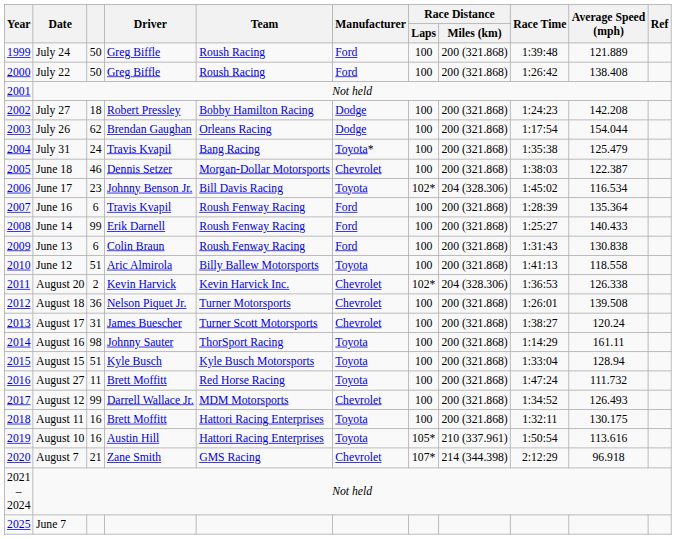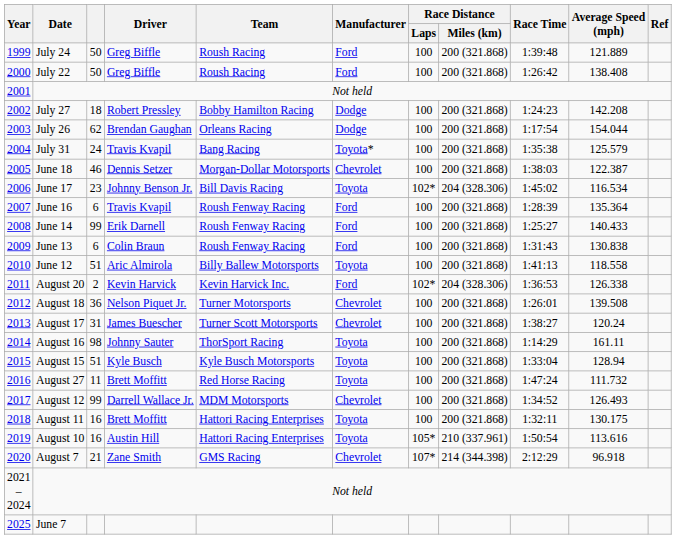 <table class="wikitable" style="font-size: 95%;">
 <tr>
 <th rowspan="2">Year</th>
 <th rowspan="2">Date</th>
 <th rowspan="2"></th>
 <th rowspan="2">Driver</th>
 <th rowspan="2">Team</th>
 <th rowspan="2">Manufacturer</th>
 <th colspan="2">Race Distance</th>
 <th rowspan="2">Race Time</th>
 <th rowspan="2">Average Speed<br>(mph)</th>
 <th rowspan="2">Ref</th>
 </tr>
 <tr>
 <th>Laps</th>
 <th>Miles (km)</th>
 </tr>
 <tr>
 <td><a href='#'>1999</a></td>
 <td>July 24</td>
 <td align="center">50</td>
 <td><a href='#'>Greg Biffle</a></td>
 <td><a href='#'>Roush Racing</a></td>
 <td><a href='#'>Ford</a></td>
 <td align="center">100</td>
 <td align="center">200 (321.868)</td>
 <td align="center">1:39:48</td>
 <td align="center">121.889</td>
 <td align="center"></td>
 </tr>
 <tr>
 <td><a href='#'>2000</a></td>
 <td>July 22</td>
 <td align="center">50</td>
 <td><a href='#'>Greg Biffle</a></td>
 <td><a href='#'>Roush Racing</a></td>
 <td><a href='#'>Ford</a></td>
 <td align="center">100</td>
 <td align="center">200 (321.868)</td>
 <td align="center">1:26:42</td>
 <td align="center">138.408</td>
 <td align="center"></td>
 </tr>
 <tr>
 <td><a href='#'>2001</a></td>
 <td colspan=10 style="text-align:center;"><em>Not held</em></td>
 </tr>
 <tr>
 <td><a href='#'>2002</a></td>
 <td>July 27</td>
 <td align="center">18</td>
 <td><a href='#'>Robert Pressley</a></td>
 <td><a href='#'>Bobby Hamilton Racing</a></td>
 <td><a href='#'>Dodge</a></td>
 <td align="center">100</td>
 <td align="center">200 (321.868)</td>
 <td align="center">1:24:23</td>
 <td align="center">142.208</td>
 <td align="center"></td>
 </tr>
 <tr>
 <td><a href='#'>2003</a></td>
 <td>July 26</td>
 <td align="center">62</td>
 <td><a href='#'>Brendan Gaughan</a></td>
 <td><a href='#'>Orleans Racing</a></td>
 <td><a href='#'>Dodge</a></td>
 <td align="center">100</td>
 <td align="center">200 (321.868)</td>
 <td align="center">1:17:54</td>
 <td align="center">154.044</td>
 <td align="center"></td>
 </tr>
 <tr>
 <td><a href='#'>2004</a></td>
 <td>July 31</td>
 <td align="center">24</td>
 <td><a href='#'>Travis Kvapil</a></td>
 <td><a href='#'>Bang Racing</a></td>
 <td><a href='#'>Toyota</a>*</td>
 <td align="center">100</td>
 <td align="center">200 (321.868)</td>
 <td align="center">1:35:38</td>
-<td align="center">125.479</td>
+<td align="center">125.579</td>
 <td align="center"></td>
 </tr>
 <tr>
 <td><a href='#'>2005</a></td>
 <td>June 18</td>
 <td align="center">46</td>
 <td><a href='#'>Dennis Setzer</a></td>
 <td><a href='#'>Morgan-Dollar Motorsports</a></td>
 <td><a href='#'>Chevrolet</a></td>
 <td align="center">100</td>
 <td align="center">200 (321.868)</td>
 <td align="center">1:38:03</td>
 <td align="center">122.387</td>
 <td align="center"></td>
 </tr>
 <tr>
 <td><a href='#'>2006</a></td>
 <td>June 17</td>
 <td align="center">23</td>
 <td><a href='#'>Johnny Benson Jr.</a></td>
 <td><a href='#'>Bill Davis Racing</a></td>
 <td><a href='#'>Toyota</a></td>
 <td align="center">102*</td>
 <td align="center">204 (328.306)</td>
 <td align="center">1:45:02</td>
 <td align="center">116.534</td>
 <td align="center"></td>
 </tr>
 <tr>
 <td><a href='#'>2007</a></td>
 <td>June 16</td>
 <td align="center">6</td>
 <td><a href='#'>Travis Kvapil</a></td>
 <td><a href='#'>Roush Fenway Racing</a></td>
 <td><a href='#'>Ford</a></td>
 <td align="center">100</td>
 <td align="center">200 (321.868)</td>
 <td align="center">1:28:39</td>
 <td align="center">135.364</td>
 <td align="center"></td>
 </tr>
 <tr>
 <td><a href='#'>2008</a></td>
 <td>June 14</td>
 <td align="center">99</td>
 <td><a href='#'>Erik Darnell</a></td>
 <td><a href='#'>Roush Fenway Racing</a></td>
 <td><a href='#'>Ford</a></td>
 <td align="center">100</td>
 <td align="center">200 (321.868)</td>
 <td align="center">1:25:27</td>
 <td align="center">140.433</td>
 <td align="center"></td>
 </tr>
 <tr>
 <td><a href='#'>2009</a></td>
 <td>June 13</td>
 <td align="center">6</td>
 <td><a href='#'>Colin Braun</a></td>
 <td><a href='#'>Roush Fenway Racing</a></td>
 <td><a href='#'>Ford</a></td>
 <td align="center">100</td>
 <td align="center">200 (321.868)</td>
 <td align="center">1:31:43</td>
 <td align="center">130.838</td>
 <td align="center"></td>
 </tr>
 <tr>
 <td><a href='#'>2010</a></td>
 <td>June 12</td>
 <td align="center">51</td>
 <td><a href='#'>Aric Almirola</a></td>
 <td><a href='#'>Billy Ballew Motorsports</a></td>
 <td><a href='#'>Toyota</a></td>
 <td align="center">100</td>
 <td align="center">200 (321.868)</td>
 <td align="center">1:41:13</td>
 <td align="center">118.558</td>
 <td align="center"></td>
 </tr>
 <tr>
 <td><a href='#'>2011</a></td>
 <td>August 20</td>
 <td align="center">2</td>
 <td><a href='#'>Kevin Harvick</a></td>
 <td><a href='#'>Kevin Harvick Inc.</a></td>
-<td><a href='#'>Chevrolet</a></td>
+<td><a href='#'>Ford</a></td>
 <td align="center">102*</td>
 <td align="center">204 (328.306)</td>
 <td align="center">1:36:53</td>
 <td align="center">126.338</td>
 <td align="center"></td>
 </tr>
 <tr>
 <td><a href='#'>2012</a></td>
 <td>August 18</td>
 <td align="center">36</td>
 <td><a href='#'>Nelson Piquet Jr.</a></td>
 <td><a href='#'>Turner Motorsports</a></td>
 <td><a href='#'>Chevrolet</a></td>
 <td align="center">100</td>
 <td align="center">200 (321.868)</td>
 <td align="center">1:26:01</td>
 <td align="center">139.508</td>
 <td align="center"></td>
 </tr>
 <tr>
 <td><a href='#'>2013</a></td>
 <td>August 17</td>
 <td align="center">31</td>
 <td><a href='#'>James Buescher</a></td>
 <td><a href='#'>Turner Scott Motorsports</a></td>
 <td><a href='#'>Chevrolet</a></td>
 <td align="center">100</td>
 <td align="center">200 (321.868)</td>
 <td align="center">1:38:27</td>
 <td align="center">120.24</td>
 <td align="center"></td>
 </tr>
 <tr>
 <td><a href='#'>2014</a></td>
 <td>August 16</td>
 <td align="center">98</td>
 <td><a href='#'>Johnny Sauter</a></td>
 <td><a href='#'>ThorSport Racing</a></td>
 <td><a href='#'>Toyota</a></td>
 <td align="center">100</td>
 <td align="center">200 (321.868)</td>
 <td align="center">1:14:29</td>
 <td align="center">161.11</td>
 <td align="center"></td>
 </tr>
 <tr>
 <td><a href='#'>2015</a></td>
 <td>August 15</td>
 <td align="center">51</td>
 <td><a href='#'>Kyle Busch</a></td>
 <td><a href='#'>Kyle Busch Motorsports</a></td>
 <td><a href='#'>Toyota</a></td>
 <td align="center">100</td>
 <td align="center">200 (321.868)</td>
 <td align="center">1:33:04</td>
 <td align="center">128.94</td>
 <td align="center"></td>
 </tr>
 <tr>
 <td><a href='#'>2016</a></td>
 <td>August 27</td>
 <td align="center">11</td>
 <td><a href='#'>Brett Moffitt</a></td>
 <td><a href='#'>Red Horse Racing</a></td>
 <td><a href='#'>Toyota</a></td>
 <td style="text-align:center;">100</td>
 <td style="text-align:center;">200 (321.868)</td>
 <td style="text-align:center;">1:47:24</td>
 <td style="text-align:center;">111.732</td>
 <td align="center"></td>
 </tr>
 <tr>
 <td><a href='#'>2017</a></td>
 <td>August 12</td>
 <td align="center">99</td>
 <td><a href='#'>Darrell Wallace Jr.</a></td>
 <td><a href='#'>MDM Motorsports</a></td>
 <td><a href='#'>Chevrolet</a></td>
 <td style="text-align:center;">100</td>
 <td style="text-align:center;">200 (321.868)</td>
 <td style="text-align:center;">1:34:52</td>
 <td style="text-align:center;">126.493</td>
 <td align="center"></td>
 </tr>
 <tr>
 <td><a href='#'>2018</a></td>
 <td>August 11</td>
 <td align="center">16</td>
 <td><a href='#'>Brett Moffitt</a></td>
 <td><a href='#'>Hattori Racing Enterprises</a></td>
 <td><a href='#'>Toyota</a></td>
 <td style="text-align:center;">100</td>
 <td style="text-align:center;">200 (321.868)</td>
 <td style="text-align:center;">1:32:11</td>
 <td style="text-align:center;">130.175</td>
 <td align="center"></td>
 </tr>
 <tr>
 <td><a href='#'>2019</a></td>
 <td>August 10</td>
 <td align="center">16</td>
 <td><a href='#'>Austin Hill</a></td>
 <td><a href='#'>Hattori Racing Enterprises</a></td>
 <td><a href='#'>Toyota</a></td>
 <td style="text-align:center;">105*</td>
 <td style="text-align:center;">210 (337.961)</td>
 <td style="text-align:center;">1:50:54</td>
 <td style="text-align:center;">113.616</td>
 <td align="center"></td>
 </tr>
 <tr>
 <td><a href='#'>2020</a></td>
 <td>August 7</td>
 <td align="center">21</td>
 <td><a href='#'>Zane Smith</a></td>
 <td><a href='#'>GMS Racing</a></td>
 <td><a href='#'>Chevrolet</a></td>
 <td style="text-align:center;">107*</td>
 <td style="text-align:center;">214 (344.398)</td>
 <td style="text-align:center;">2:12:29</td>
 <td style="text-align:center;">96.918</td>
 <td align="center"></td>
 </tr>
 <tr>
 <td align=center>2021<br>–<br>2024</td>
 <td colspan=12 align=center><em>Not held</em></td>
 </tr>
 <tr>
 <td><a href='#'>2025</a></td>
 <td>June 7</td>
 <td align="center"></td>
 <td></td>
 <td></td>
 <td></td>
 <td align="center"></td>
 <td align="center"></td>
 <td align="center"></td>
 <td align="center"></td>
 <td align="center"></td>
 </tr>
 </table>
